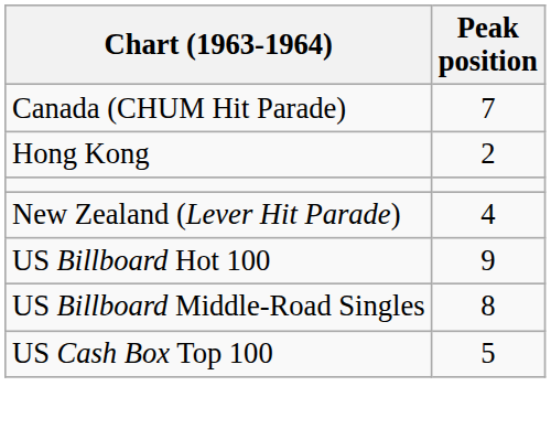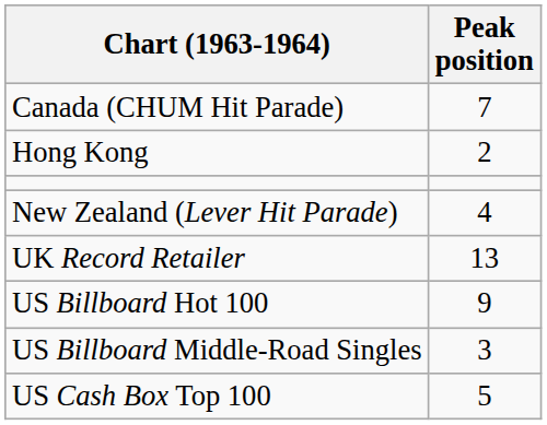 <table class="wikitable sortable">
 <tr>
 <th align="left">Chart (1963-1964)</th>
 <th style="text-align:center;">Peak<br>position</th>
 </tr>
 <tr>
 <td align="left">Canada (CHUM Hit Parade)</td>
 <td style="text-align:center;">7</td>
 </tr>
 <tr>
 <td align="left">Hong Kong</td>
 <td style="text-align:center;">2</td>
 </tr>
 <tr>
 <td></td>
 </tr>
 <tr>
 <td>New Zealand (<em>Lever Hit Parade</em>)</td>
 <td style="text-align:center;">4</td>
 </tr>
 <tr>
+<td align="left">UK <em>Record Retailer</em></td>
+<td style="text-align:center;">13</td>
+</tr>
+<tr>
 <td align="left">US <em>Billboard</em> Hot 100</td>
 <td style="text-align:center;">9</td>
 </tr>
 <tr>
 <td align="left">US <em>Billboard</em> Middle-Road Singles</td>
-<td style="text-align:center;">8</td>
+<td style="text-align:center;">3</td>
 </tr>
 <tr>
 <td align="left">US <em>Cash Box</em> Top 100</td>
 <td style="text-align:center;">5</td>
 </tr>
 </table>
